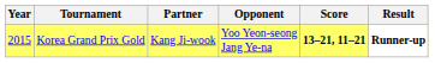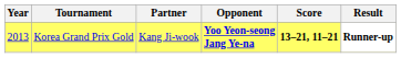 <table class="sortable wikitable" style="font-size: 90%;">
 <tr>
 <th>Year</th>
 <th>Tournament</th>
 <th>Partner</th>
 <th>Opponent</th>
 <th>Score</th>
 <th>Result</th>
 </tr>
 <tr style="background:#FFFF67">
-<td align="center"><a href='#'>2015</a></td>
+<td align="center"><a href='#'>2013</a></td>
 <td align="left"><a href='#'>Korea Grand Prix Gold</a></td>
 <td align="left"> <a href='#'>Kang Ji-wook</a></td>
-<td align="left"> <a href='#'>Yoo Yeon-seong</a> <br>  <a href='#'>Jang Ye-na</a></td>
+<td align="left"><strong> <a href='#'>Yoo Yeon-seong</a> <br>  <a href='#'>Jang Ye-na</a></strong></td>
 <td align="left"><strong>13–21, 11–21</strong></td>
 <td style="text-align:left; background:white"> <strong>Runner-up</strong></td>
 </tr>
 </table>
